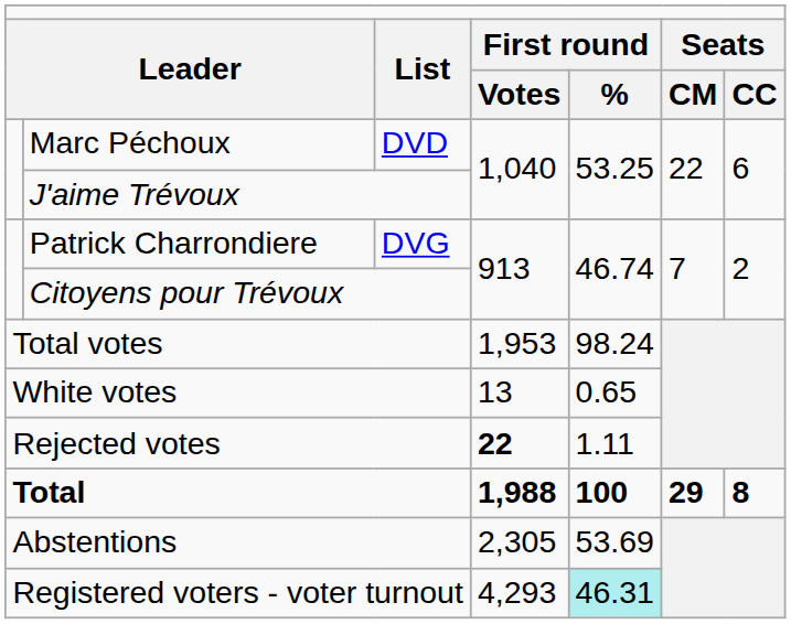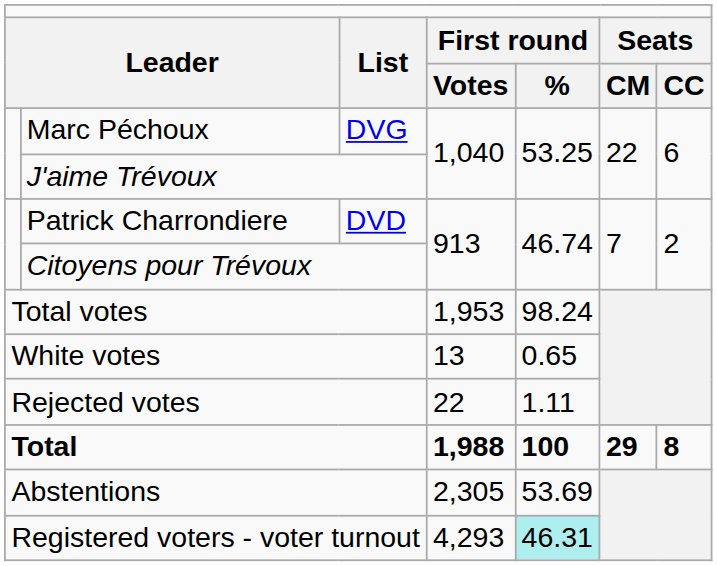 <table class="wikitable">
 <tr>
 <td colspan="7"></td>
 </tr>
 <tr>
 <th colspan="2" rowspan="2">Leader</th>
 <th rowspan="2">List</th>
 <th colspan="2">First round</th>
 <th colspan="2">Seats</th>
 </tr>
 <tr>
 <th>Votes</th>
 <th>%</th>
 <th>CM</th>
 <th>CC</th>
 </tr>
 <tr>
 <td rowspan="2" bgcolor=></td>
 <td>Marc Péchoux</td>
-<td><a href='#'>DVD</a></td>
+<td><a href='#'>DVG</a></td>
 <td rowspan="2">1,040</td>
 <td rowspan="2">53.25</td>
 <td rowspan="2">22</td>
 <td rowspan="2">6</td>
 </tr>
 <tr>
 <td colspan="2"><em>J'aime Trévoux</em></td>
 </tr>
 <tr>
 <td rowspan="2" bgcolor=></td>
 <td>Patrick Charrondiere</td>
-<td><a href='#'>DVG</a></td>
+<td><a href='#'>DVD</a></td>
 <td rowspan="2">913</td>
 <td rowspan="2">46.74</td>
 <td rowspan="2">7</td>
 <td rowspan="2">2</td>
 </tr>
 <tr>
 <td colspan="2"><em>Citoyens pour Trévoux</em></td>
 </tr>
 <tr>
 <td colspan="3">Total votes</td>
 <td>1,953</td>
 <td>98.24</td>
 <th colspan="2" rowspan="3"></th>
 </tr>
 <tr>
 <td colspan="3">White votes</td>
 <td>13</td>
 <td>0.65</td>
 </tr>
 <tr>
 <td colspan="3">Rejected votes</td>
-<td><strong>22</strong></td>
+<td>22</td>
 <td>1.11</td>
 </tr>
 <tr>
 <td colspan="3"><strong>Total</strong></td>
 <td><strong>1,988</strong></td>
 <td><strong>100</strong></td>
 <td><strong>29</strong></td>
 <td><strong>8</strong></td>
 </tr>
 <tr>
 <td colspan="3">Abstentions</td>
 <td>2,305</td>
 <td>53.69</td>
 <th colspan="2" rowspan="2"></th>
 </tr>
 <tr>
 <td colspan="3">Registered voters - voter turnout</td>
 <td>4,293</td>
 <td style="background: paleturquoise;">46.31</td>
 </tr>
 </table>
